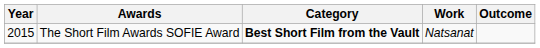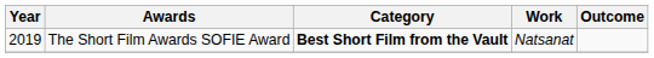 <table class="wikitable">
 <tr>
 <th>Year</th>
 <th>Awards</th>
 <th>Category</th>
 <th>Work</th>
 <th>Outcome</th>
 </tr>
 <tr>
-<td>2015</td>
+<td>2019</td>
 <td>The Short Film Awards SOFIE Award</td>
 <td><strong>Best Short Film from the Vault</strong></td>
 <td><em>Natsanat</em></td>
 <td></td>
 </tr>
 <tr>
 </tr>
 </table>
